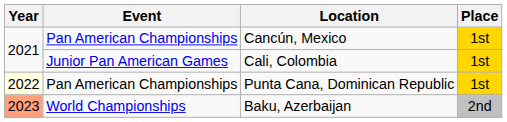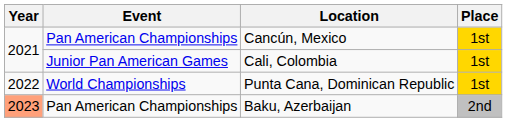 <table class="wikitable" style="text-align:center; font-size:95%;">
 <tr>
 <th align=center>Year</th>
 <th>Event</th>
 <th>Location</th>
 <th>Place</th>
 </tr>
 <tr>
 <td rowspan=2>2021</td>
 <td align="left"><a href='#'>Pan American Championships</a></td>
 <td align="left">Cancún, Mexico</td>
 <td align="center" bgcolor="gold">1st</td>
 </tr>
 <tr>
 <td align="left"><a href='#'>Junior Pan American Games</a></td>
 <td align="left">Cali, Colombia</td>
 <td align="center" bgcolor="gold">1st</td>
 </tr>
 <tr>
-<td style="background: lightyellow;">2022</td>
-<td align="left">Pan American Championships</td>
+<td>2022</td>
+<td align="left"><a href='#'>World Championships</a></td>
 <td align="left">Punta Cana, Dominican Republic</td>
 <td align="center" bgcolor="gold">1st</td>
 </tr>
 <tr>
 <td style="background: lightsalmon;">2023</td>
-<td align="left"><a href='#'>World Championships</a></td>
+<td align="left">Pan American Championships</td>
 <td align="left">Baku, Azerbaijan</td>
 <td align="center" bgcolor="silver">2nd</td>
 </tr>
 </table>
